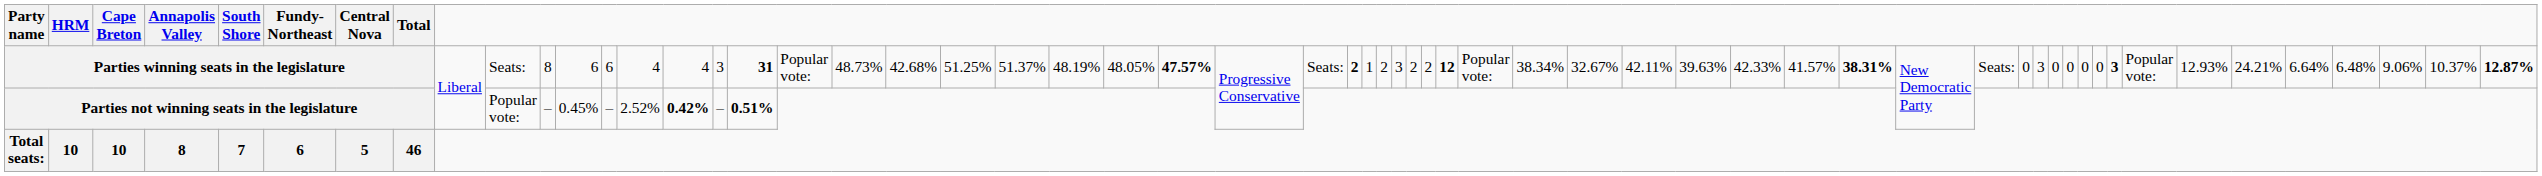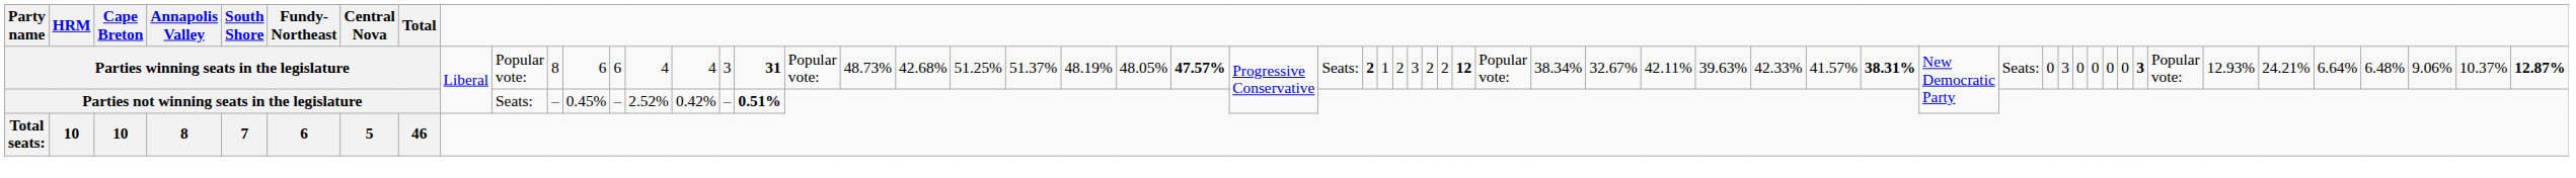 <table class="wikitable">
 <tr>
 <th colspan="3">Party name</th>
 <th width="45"><a href='#'>HRM</a></th>
 <th width="45"><a href='#'>Cape Breton</a></th>
 <th width="45"><a href='#'>Annapolis Valley</a></th>
 <th width="48"><a href='#'>South Shore</a></th>
 <th width="45">Fundy-Northeast</th>
 <th width="45">Central Nova</th>
 <th width="45">Total</th>
 </tr>
 <tr>
 <th colspan=10>Parties winning seats in the legislature<br></th>
 <td rowspan="2"><a href='#'>Liberal</a></td>
-<td>Seats:</td>
+<td>Popular vote:</td>
 <td align="right">8</td>
 <td align="right">6</td>
 <td align="right">6</td>
 <td align="right">4</td>
 <td align="right">4</td>
 <td align="right">3</td>
 <td align="right"><strong>31</strong><br></td>
 <td>Popular vote:</td>
 <td align="right">48.73%</td>
 <td align="right">42.68%</td>
 <td align="right">51.25%</td>
 <td align="right">51.37%</td>
 <td align="right">48.19%</td>
 <td align="right">48.05%</td>
 <td align="right"><strong>47.57%</strong><br></td>
 <td rowspan="2"><a href='#'>Progressive Conservative</a></td>
 <td>Seats:</td>
 <td align="right"><strong>2</strong></td>
 <td align="right">1</td>
 <td align="right">2</td>
 <td align="right">3</td>
 <td align="right">2</td>
 <td align="right">2</td>
 <td align="right"><strong>12</strong><br></td>
 <td>Popular vote:</td>
 <td align="right">38.34%</td>
 <td align="right">32.67%</td>
 <td align="right">42.11%</td>
 <td align="right">39.63%</td>
 <td align="right">42.33%</td>
 <td align="right">41.57%</td>
 <td align="right"><strong>38.31%</strong><br></td>
 <td rowspan="2"><a href='#'>New Democratic Party</a></td>
 <td>Seats:</td>
 <td align="right">0</td>
 <td align="right">3</td>
 <td align="right">0</td>
 <td align="right">0</td>
 <td align="right">0</td>
 <td align="right">0</td>
 <td align="right"><strong>3</strong><br></td>
 <td>Popular vote:</td>
 <td align="right">12.93%</td>
 <td align="right">24.21%</td>
 <td align="right">6.64%</td>
 <td align="right">6.48%</td>
 <td align="right">9.06%</td>
 <td align="right">10.37%</td>
 <td align="right"><strong>12.87%</strong></td>
 </tr>
 <tr>
 <th colspan=10>Parties not winning seats in the legislature<br></th>
-<td>Popular vote:</td>
+<td>Seats:</td>
 <td align="right">–</td>
 <td align="right">0.45%</td>
 <td align="right">–</td>
 <td align="right">2.52%</td>
-<td align="right"><strong>0.42%</strong></td>
+<td align="right">0.42%</td>
 <td align="right">–</td>
 <td align="right"><strong>0.51%</strong></td>
 </tr>
 <tr>
 <th colspan=3>Total seats:</th>
 <th align="right"><strong>10</strong></th>
 <th align="right"><strong>10</strong></th>
 <th align="right"><strong>8</strong></th>
 <th align="right"><strong>7</strong></th>
 <th align="right"><strong>6</strong></th>
 <th align="right"><strong>5</strong></th>
 <th align="right"><strong>46</strong></th>
 </tr>
 </table>
